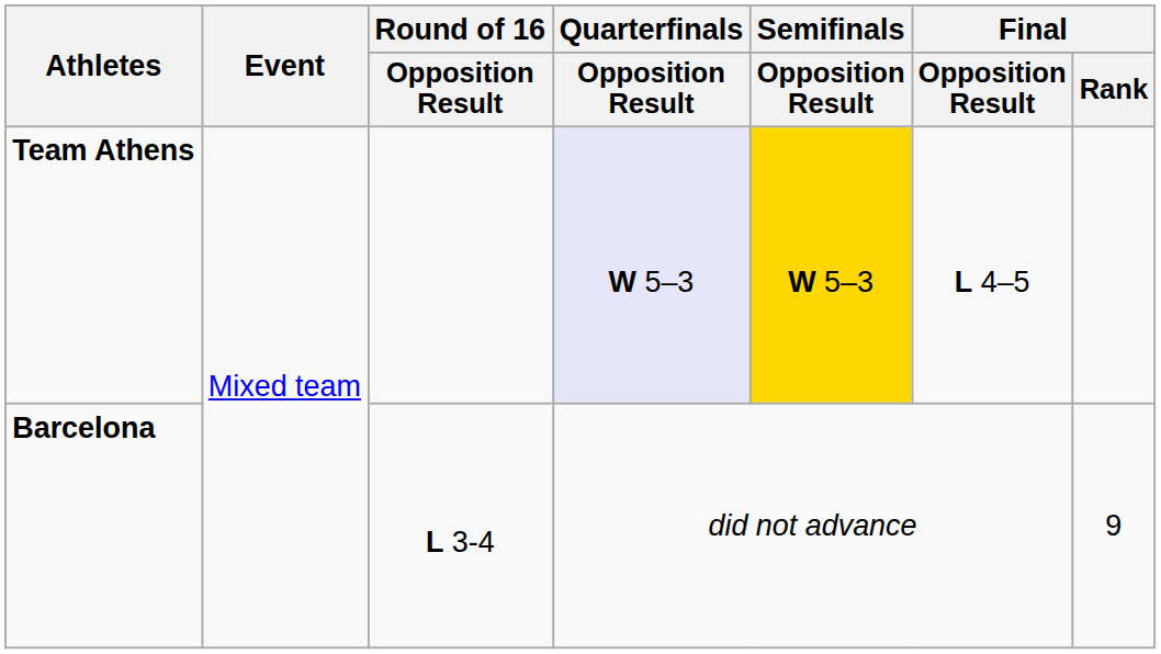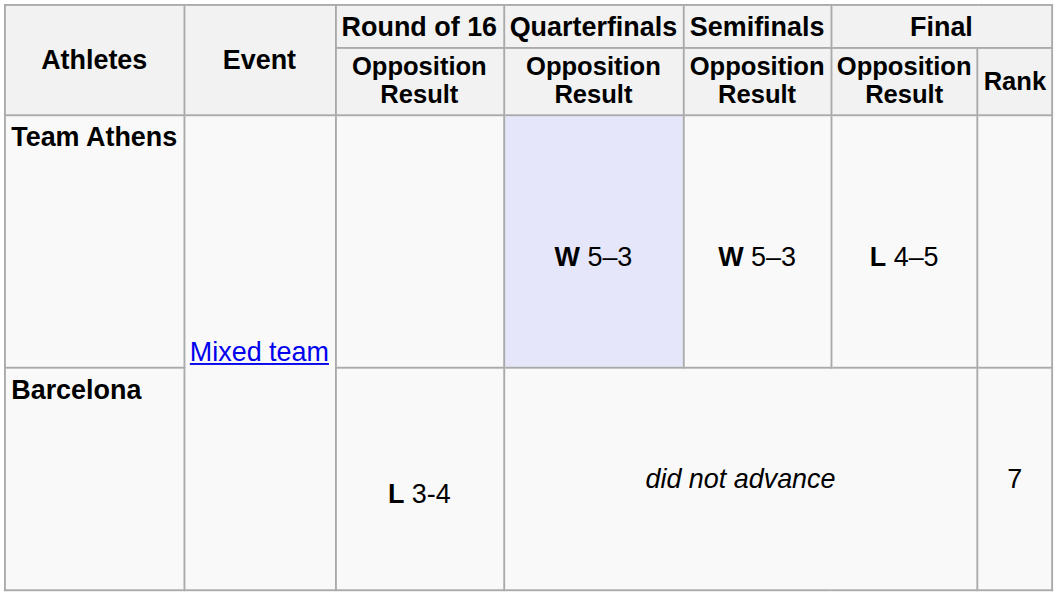 <table class="wikitable" style="font-size:90%">
 <tr>
 <th rowspan=2>Athletes</th>
 <th rowspan=2>Event</th>
 <th>Round of 16</th>
 <th>Quarterfinals</th>
 <th>Semifinals</th>
 <th colspan=2>Final</th>
 </tr>
 <tr style="font-size:95%">
 <th>Opposition<br>Result</th>
 <th>Opposition<br>Result</th>
 <th>Opposition<br>Result</th>
 <th>Opposition<br>Result</th>
 <th>Rank</th>
 </tr>
 <tr align=center>
 <td align=left><strong>Team Athens</strong> <br><br> <br><br><br><br><br><br></td>
 <td align=left rowspan=2><a href='#'>Mixed team</a></td>
 <td></td>
 <td style="background: lavender;"><br><strong>W</strong> 5–3</td>
-<td style="background: gold;"><br><strong>W</strong> 5–3</td>
+<td><br><strong>W</strong> 5–3</td>
 <td><br><strong>L</strong> 4–5</td>
 <td></td>
 </tr>
 <tr align=center>
 <td align=left><strong>Barcelona</strong><br><br><br><br><br><br><br></td>
 <td><br><strong>L</strong> 3-4</td>
 <td colspan=3><em>did not advance</em></td>
-<td>9</td>
+<td>7</td>
 </tr>
 </table>
